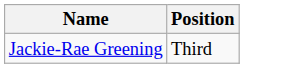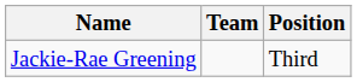 <table class="wikitable">
 <tr>
 <th><strong>Name</strong></th>
+<th><strong>Team</strong></th>
 <th><strong>Position</strong></th>
 </tr>
 <tr>
 <td><a href='#'>Jackie-Rae Greening</a></td>
+<td></td>
 <td>Third</td>
 </tr>
 </table>
